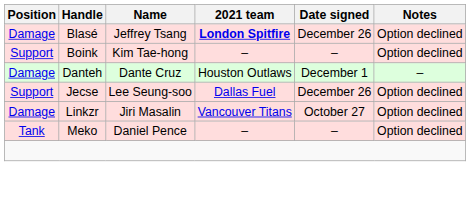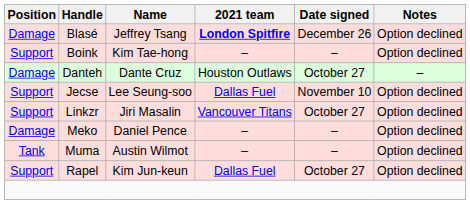 <table class="wikitable sortable" align="right" style="text-align:center; font-size:95%; margin: 0 0 0 1em;">
 <tr>
 <th>Position</th>
 <th>Handle</th>
 <th>Name</th>
 <th>2021 team</th>
 <th>Date signed</th>
 <th>Notes</th>
 </tr>
 <tr style="background:#fdd;">
 <td><a href='#'>Damage</a></td>
 <td>Blasé</td>
 <td>Jeffrey Tsang</td>
 <td><strong><a href='#'>London Spitfire</a></strong></td>
 <td>December 26</td>
 <td>Option declined</td>
 </tr>
 <tr style="background:#fdd;">
 <td><a href='#'>Support</a></td>
 <td>Boink</td>
 <td>Kim Tae-hong</td>
 <td>–</td>
 <td>–</td>
 <td>Option declined</td>
 </tr>
 <tr style="background:#dfd;">
 <td><a href='#'>Damage</a></td>
 <td>Danteh</td>
 <td>Dante Cruz</td>
 <td>Houston Outlaws</td>
-<td>December 1</td>
+<td>October 27</td>
 <td>–</td>
 </tr>
 <tr style="background:#fdd;">
 <td><a href='#'>Support</a></td>
 <td>Jecse</td>
 <td>Lee Seung-soo</td>
 <td><a href='#'>Dallas Fuel</a></td>
-<td>December 26</td>
+<td>November 10</td>
 <td>Option declined</td>
 </tr>
 <tr style="background:#fdd;">
-<td><a href='#'>Damage</a></td>
+<td><a href='#'>Support</a></td>
 <td>Linkzr</td>
 <td>Jiri Masalin</td>
 <td><a href='#'>Vancouver Titans</a></td>
 <td>October 27</td>
 <td>Option declined</td>
 </tr>
 <tr style="background:#fdd;">
-<td><a href='#'>Tank</a></td>
+<td><a href='#'>Damage</a></td>
 <td>Meko</td>
 <td>Daniel Pence</td>
 <td>–</td>
 <td>–</td>
 <td>Option declined</td>
 </tr>
+<tr style="background:#fdd;">
+<td><a href='#'>Tank</a></td>
+<td>Muma</td>
+<td>Austin Wilmot</td>
+<td>–</td>
+<td>–</td>
+<td>Option declined</td>
+</tr>
+<tr style="background:#fdd;">
+<td><a href='#'>Support</a></td>
+<td>Rapel</td>
+<td>Kim Jun-keun</td>
+<td><a href='#'>Dallas Fuel</a></td>
+<td>October 27</td>
+<td>Option declined</td>
+</tr>
 <tr class="sortbottom">
 <td colspan="6"><br></td>
 </tr>
 </table>
